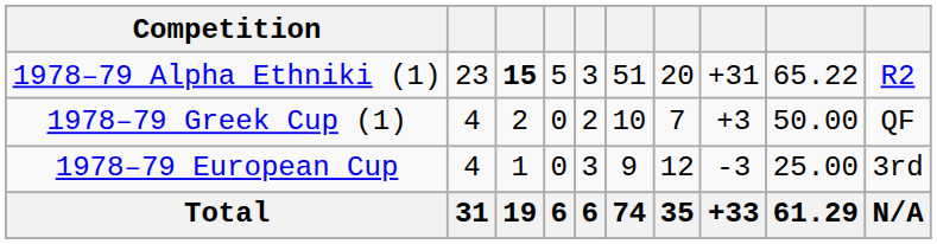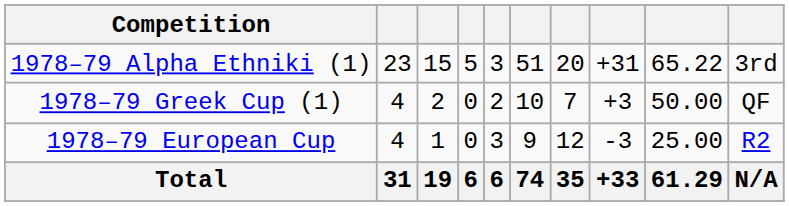 <table class="wikitable" style="text-align:center">
 <tr>
 <th>Competition</th>
 <th></th>
 <th></th>
 <th></th>
 <th></th>
 <th></th>
 <th></th>
 <th></th>
 <th></th>
 <th></th>
 </tr>
 <tr>
 <td><a href='#'>1978–79 Alpha Ethniki</a> (1)</td>
 <td>23</td>
-<td><strong>15</strong></td>
+<td>15</td>
 <td>5</td>
 <td>3</td>
 <td>51</td>
 <td>20</td>
 <td>+31</td>
 <td>65.22</td>
-<td><a href='#'>R2</a></td>
+<td>3rd</td>
 </tr>
 <tr>
 <td><a href='#'>1978–79 Greek Cup</a> (1)</td>
 <td>4</td>
 <td>2</td>
 <td>0</td>
 <td>2</td>
 <td>10</td>
 <td>7</td>
 <td>+3</td>
 <td>50.00</td>
 <td>QF</td>
 </tr>
 <tr>
 <td><a href='#'>1978–79 European Cup</a></td>
 <td>4</td>
 <td>1</td>
 <td>0</td>
 <td>3</td>
 <td>9</td>
 <td>12</td>
 <td>-3</td>
 <td>25.00</td>
-<td>3rd</td>
+<td><a href='#'>R2</a></td>
 </tr>
 <tr>
 <th>Total</th>
 <th>31</th>
 <th>19</th>
 <th>6</th>
 <th>6</th>
 <th>74</th>
 <th>35</th>
 <th>+33</th>
 <th>61.29</th>
 <th>N/A</th>
 </tr>
 </table>
